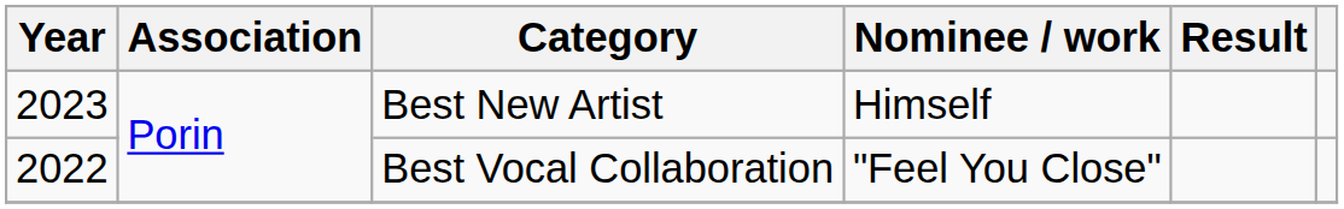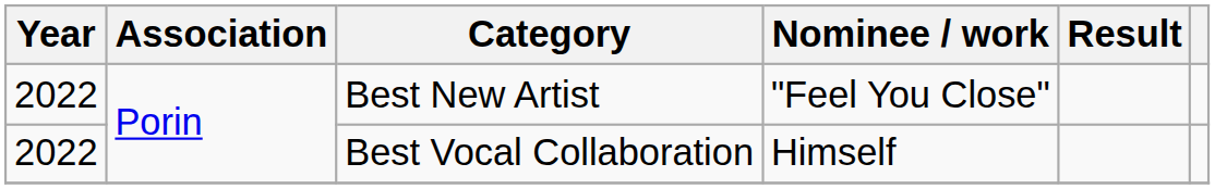 <table class="wikitable sortable">
 <tr>
 <th>Year</th>
 <th>Association</th>
 <th>Category</th>
 <th>Nominee / work</th>
 <th>Result</th>
 <th class="unsortable"></th>
 </tr>
 <tr>
-<td>2023</td>
+<td>2022</td>
 <td rowspan="2"><a href='#'>Porin</a></td>
 <td>Best New Artist</td>
-<td>Himself</td>
+<td>"Feel You Close"</td>
 <td></td>
 <td></td>
 </tr>
 <tr>
 <td>2022</td>
 <td>Best Vocal Collaboration</td>
-<td>"Feel You Close"</td>
+<td>Himself</td>
 <td></td>
 <td></td>
 </tr>
 <tr>
 </tr>
 </table>
